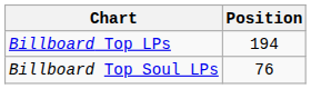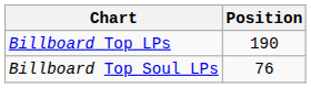 <table class="wikitable">
 <tr>
 <th>Chart</th>
 <th>Position</th>
 </tr>
 <tr>
 <td><a href='#'><em>Billboard</em> Top LPs</a></td>
-<td align="center">194</td>
+<td align="center">190</td>
 </tr>
 <tr>
 <td><em>Billboard</em> <a href='#'>Top Soul LPs</a></td>
 <td align="center">76</td>
 </tr>
 </table>
